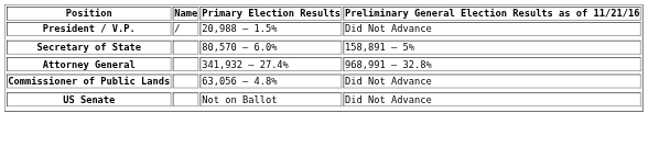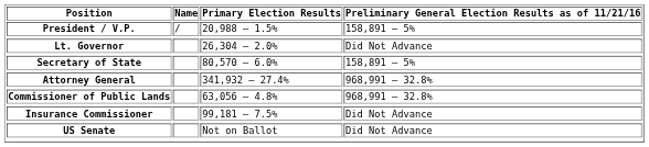 <table border="1">
 <tr>
 <th scope="col">Position</th>
 <th scope="col">Name</th>
 <th scope="col">Primary Election Results</th>
 <th scope="col">Preliminary General Election Results as of 11/21/16</th>
 </tr>
 <tr>
 <th scope="row">President / V.P.</th>
 <td> / </td>
 <td>20,988 – 1.5%</td>
-<td>Did Not Advance</td>
+<td>158,891 – 5%</td>
 </tr>
 <tr>
+</tr>
+<tr>
+<th scope="row">Lt. Governor</th>
+<td></td>
+<td>26,304 – 2.0%</td>
+<td>Did Not Advance</td>
 </tr>
 <tr>
 </tr>
 <tr>
 <th scope="row">Secretary of State</th>
 <td></td>
 <td>80,570 – 6.0%</td>
 <td>158,891 – 5%</td>
 </tr>
 <tr>
 </tr>
 <tr>
 <th scope="row">Attorney General</th>
 <td></td>
 <td>341,932 – 27.4%</td>
 <td>968,991 – 32.8%</td>
 </tr>
 <tr>
 </tr>
 <tr>
 <th scope="row">Commissioner of Public Lands</th>
 <td></td>
 <td>63,056 – 4.8%</td>
-<td>Did Not Advance</td>
+<td>968,991 – 32.8%</td>
 </tr>
 <tr>
+</tr>
+<tr>
+<th scope="row">Insurance Commissioner</th>
+<td></td>
+<td>99,181 – 7.5%</td>
+<td>Did Not Advance</td>
 </tr>
 <tr>
 </tr>
 <tr>
 <th scope="row">US Senate</th>
 <td></td>
 <td>Not on Ballot</td>
 <td>Did Not Advance</td>
 </tr>
 <tr>
 </tr>
 <tr>
 </tr>
 </table>
